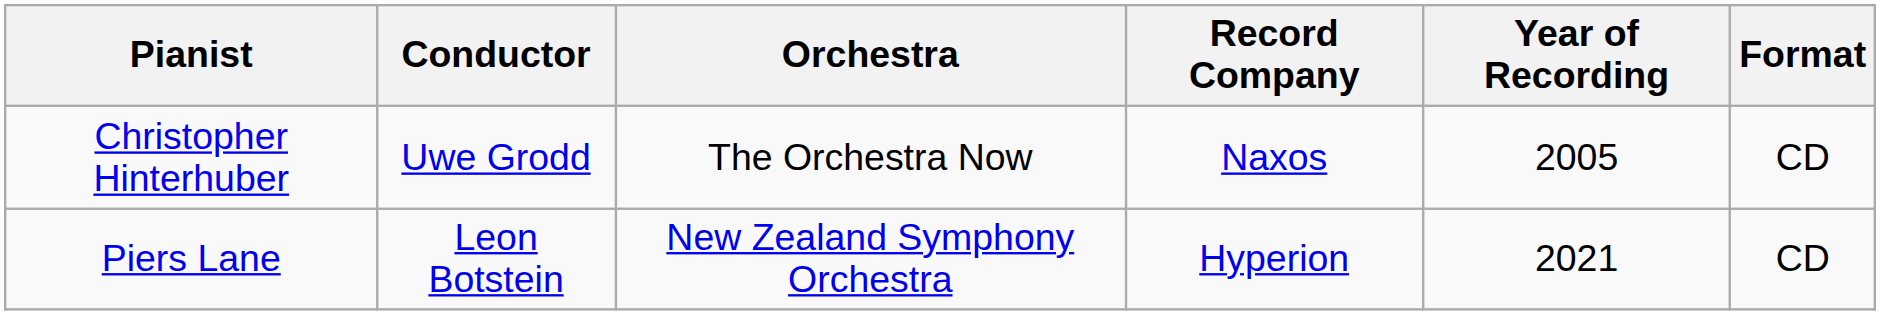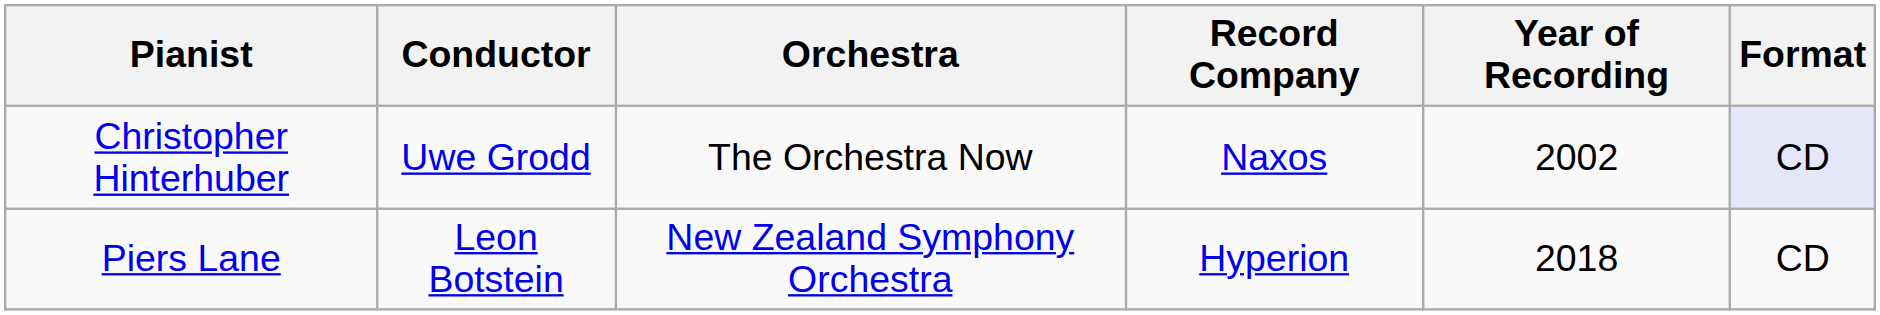 <table class="wikitable" width="800px">
 <tr>
 <th align="center">Pianist</th>
 <th align="center">Conductor</th>
 <th align="center">Orchestra</th>
 <th align="center">Record Company</th>
 <th align="center">Year of Recording</th>
 <th align="center">Format</th>
 </tr>
 <tr>
 <td align="center"><a href='#'>Christopher Hinterhuber</a></td>
 <td align="center"><a href='#'>Uwe Grodd</a></td>
 <td align="center">The Orchestra Now</td>
 <td align="center"><a href='#'>Naxos</a></td>
-<td align="center">2005</td>
-<td align="center">CD</td>
+<td align="center">2002</td>
+<td align="center" style="background: lavender;">CD</td>
 </tr>
 <tr>
 <td align="center"><a href='#'>Piers Lane</a></td>
 <td align="center"><a href='#'>Leon Botstein</a></td>
 <td align="center"><a href='#'>New Zealand Symphony Orchestra</a></td>
 <td align="center"><a href='#'>Hyperion</a></td>
-<td align="center">2021</td>
+<td align="center">2018</td>
 <td align="center">CD</td>
 </tr>
 </table>
